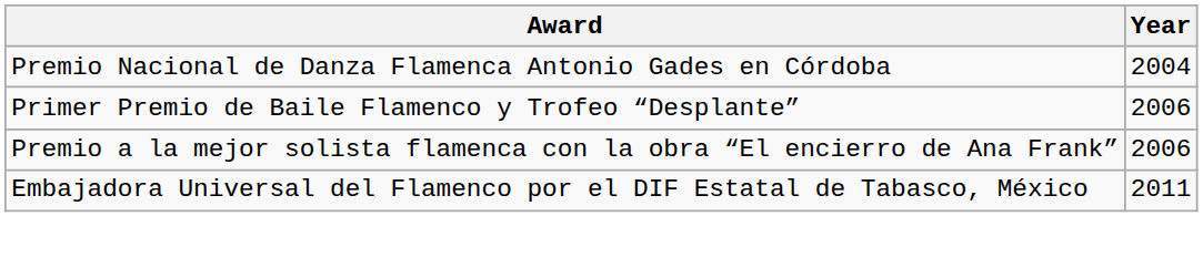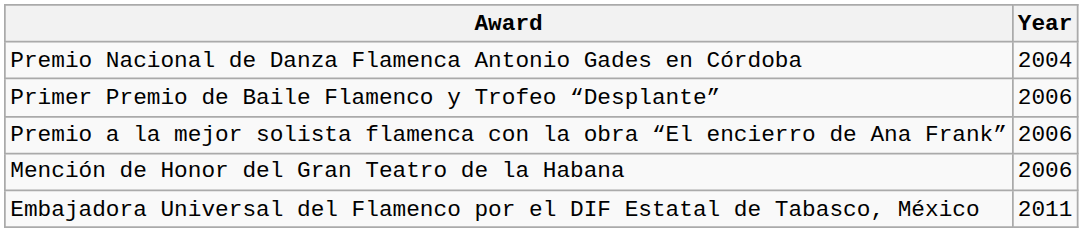 <table class="wikitable">
 <tr>
 <th>Award</th>
 <th>Year</th>
 </tr>
 <tr>
 <td>Premio Nacional de Danza Flamenca Antonio Gades en Córdoba</td>
 <td>2004</td>
 </tr>
 <tr>
 <td>Primer Premio de Baile Flamenco y Trofeo “Desplante”</td>
 <td>2006</td>
 </tr>
 <tr>
 <td>Premio a la mejor solista flamenca con la obra  “El encierro de Ana Frank”</td>
 <td>2006</td>
 </tr>
 <tr>
+<td>Mención de Honor del Gran Teatro de la Habana</td>
+<td>2006</td>
+</tr>
+<tr>
 <td>Embajadora Universal del Flamenco  por el DIF Estatal de Tabasco, México</td>
 <td>2011</td>
 </tr>
 </table>
